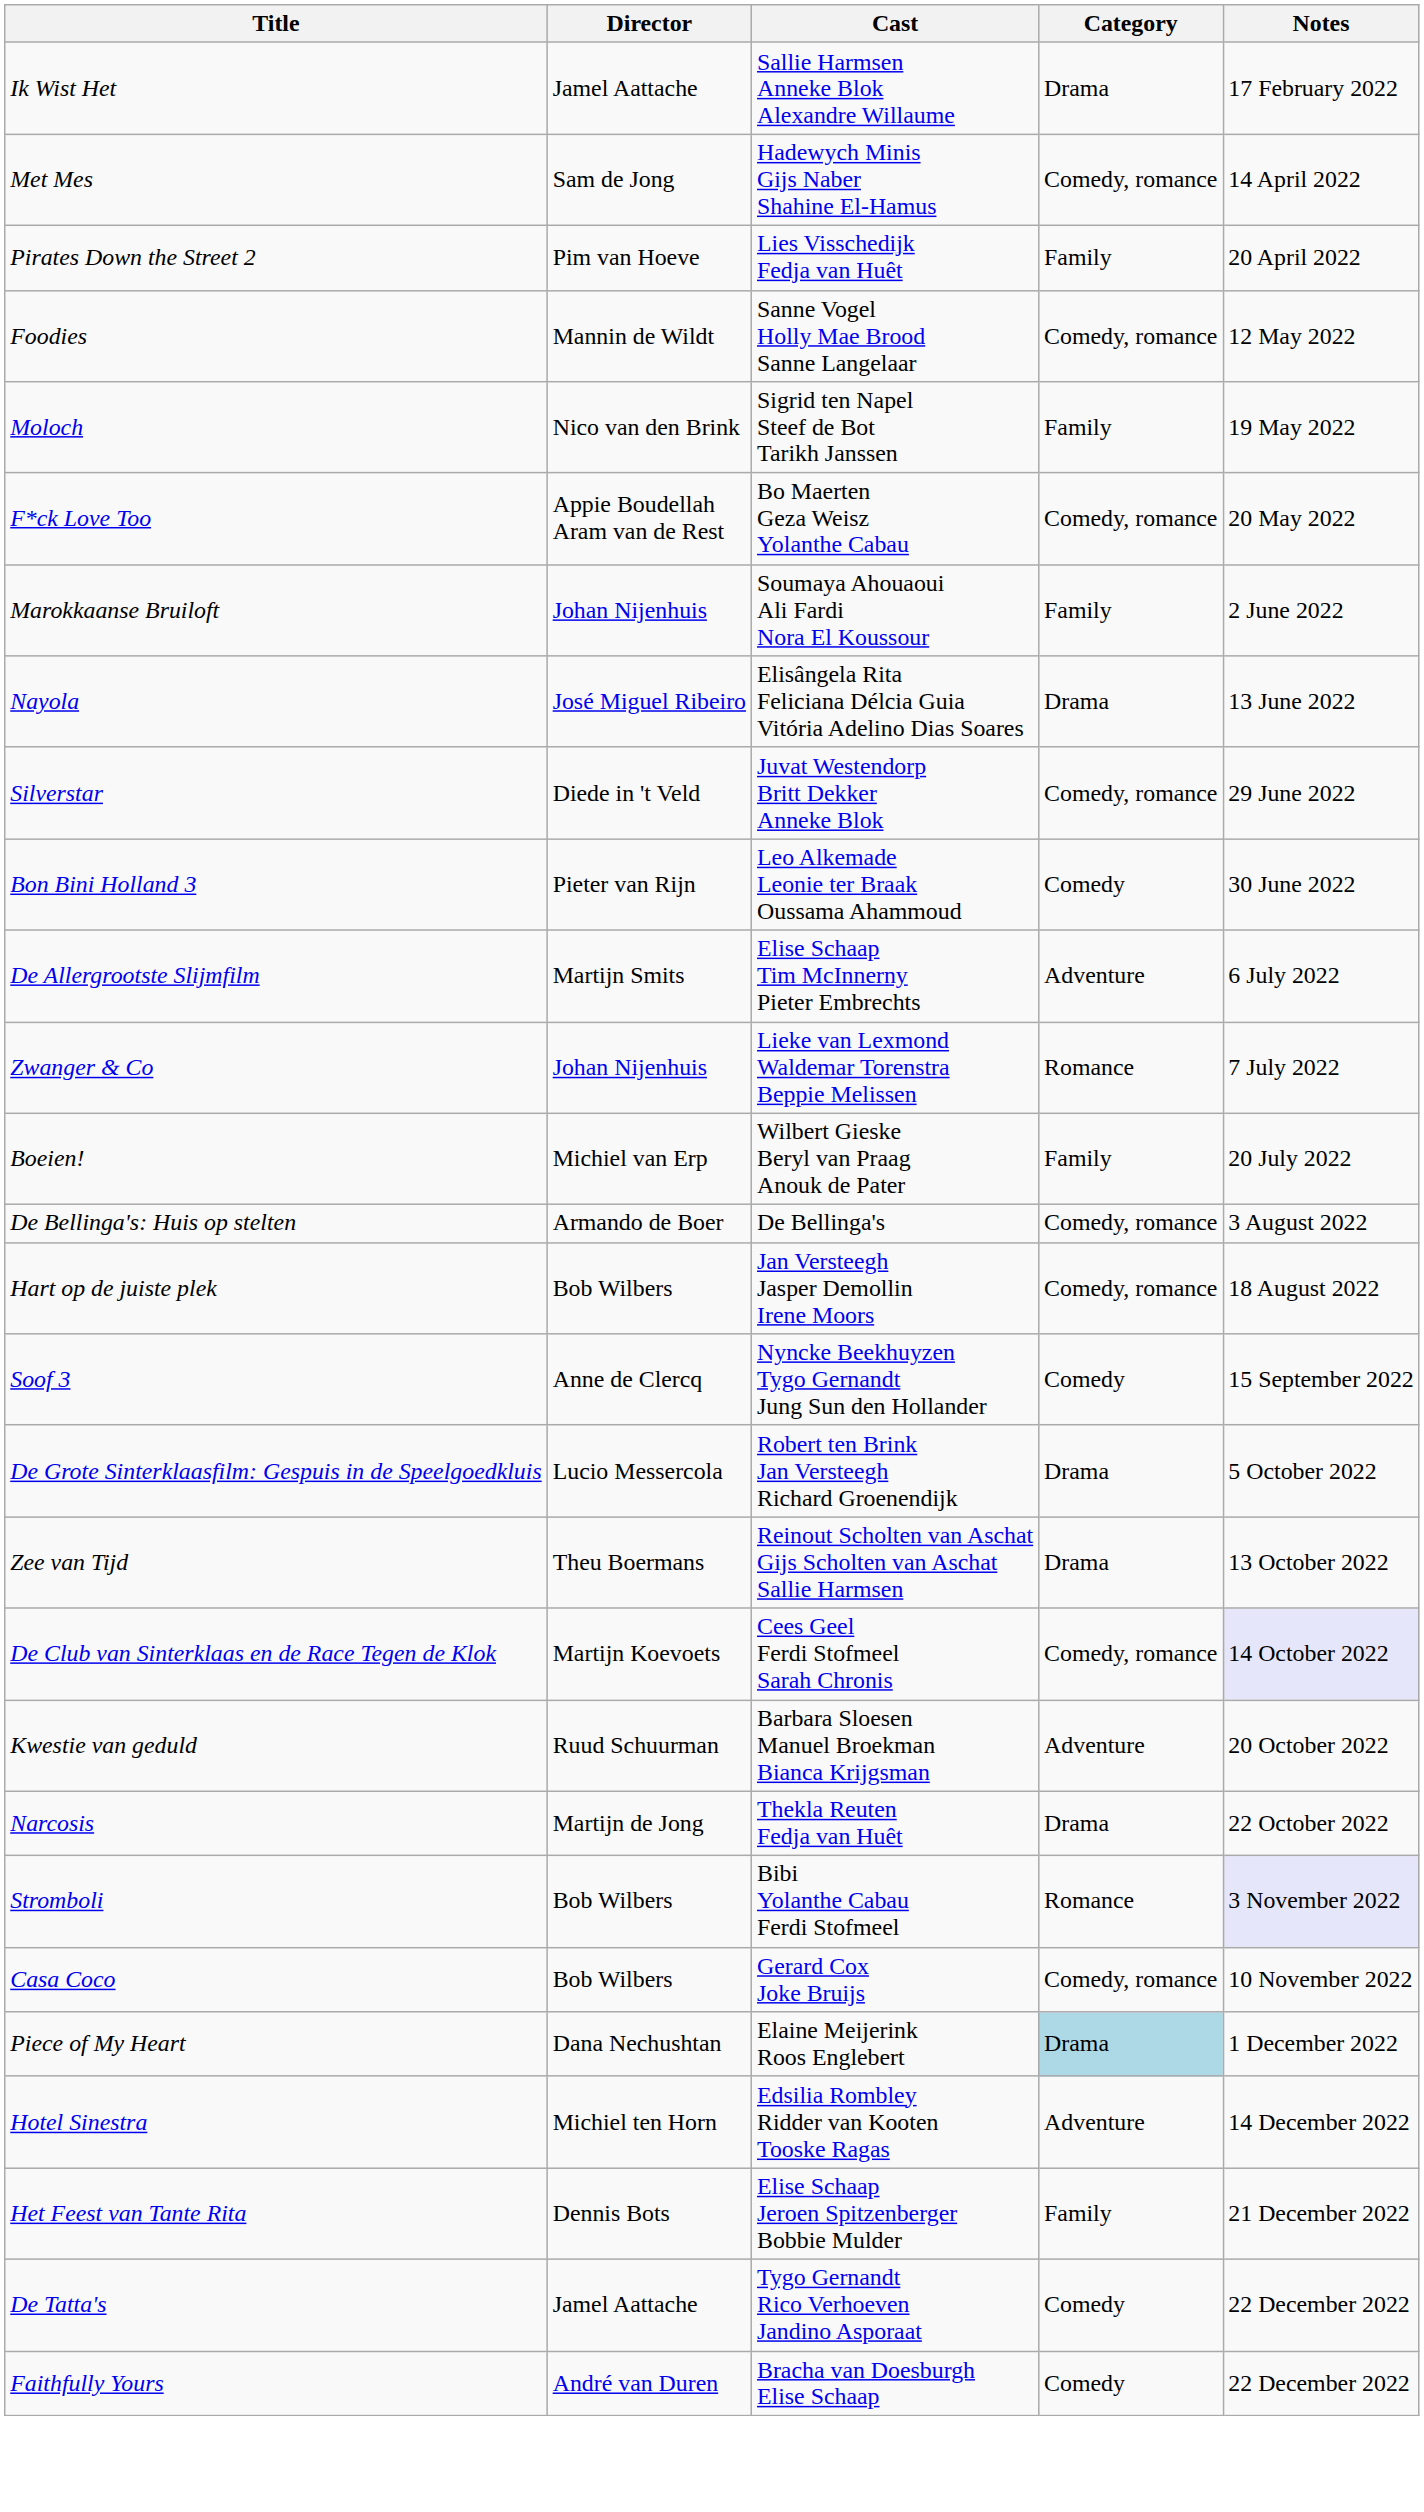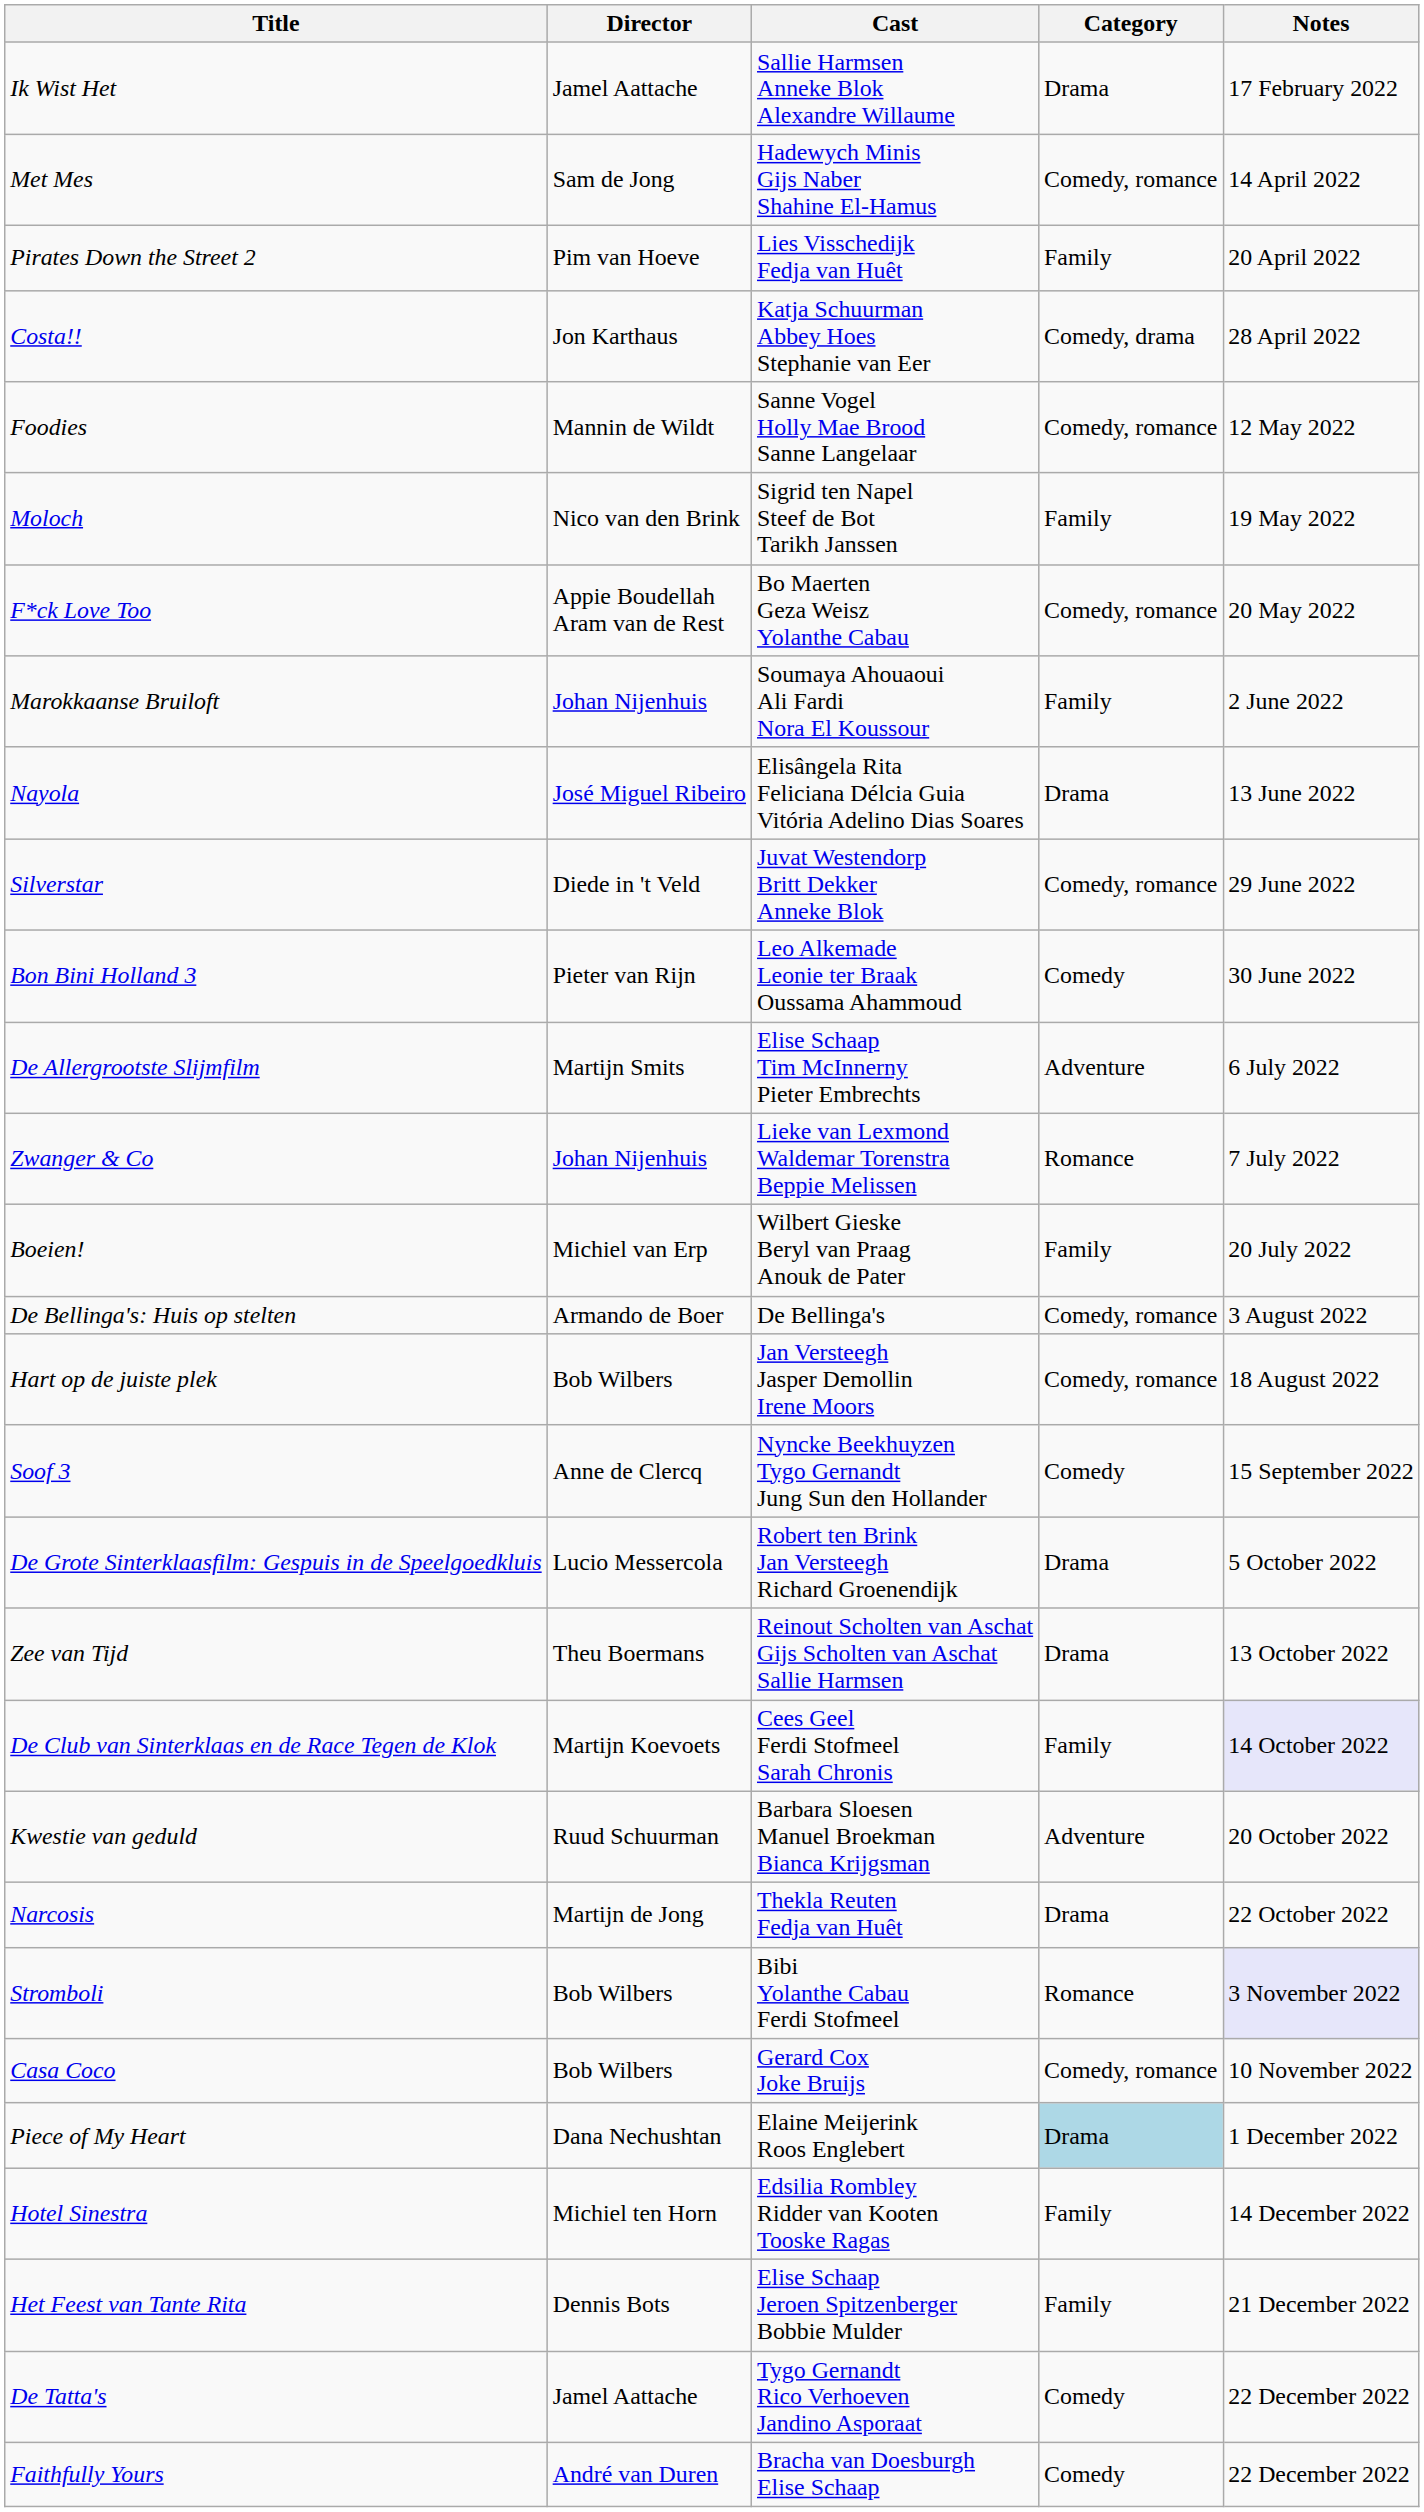 <table class="wikitable">
 <tr>
 <th>Title</th>
 <th>Director</th>
 <th>Cast</th>
 <th>Category</th>
 <th>Notes</th>
 </tr>
 <tr>
 <td><em>Ik Wist Het</em></td>
 <td>Jamel Aattache</td>
 <td><a href='#'>Sallie Harmsen</a><br><a href='#'>Anneke Blok</a><br><a href='#'>Alexandre Willaume</a></td>
 <td>Drama</td>
 <td>17 February 2022</td>
 </tr>
 <tr>
 <td><em>Met Mes</em></td>
 <td>Sam de Jong</td>
 <td><a href='#'>Hadewych Minis</a><br><a href='#'>Gijs Naber</a><br><a href='#'>Shahine El-Hamus</a></td>
 <td>Comedy, romance</td>
 <td>14 April 2022</td>
 </tr>
 <tr>
 <td><em>Pirates Down the Street 2</em></td>
 <td>Pim van Hoeve</td>
 <td><a href='#'>Lies Visschedijk</a><br><a href='#'>Fedja van Huêt</a></td>
 <td>Family</td>
 <td>20 April 2022</td>
+</tr>
+<tr>
+<td><em><a href='#'>Costa!!</a></em></td>
+<td>Jon Karthaus</td>
+<td><a href='#'>Katja Schuurman</a><br><a href='#'>Abbey Hoes</a><br>Stephanie van Eer</td>
+<td>Comedy, drama</td>
+<td>28 April 2022</td>
 </tr>
 <tr>
 <td><em>Foodies</em></td>
 <td>Mannin de Wildt</td>
 <td>Sanne Vogel<br><a href='#'>Holly Mae Brood</a><br>Sanne Langelaar</td>
 <td>Comedy, romance</td>
 <td>12 May 2022</td>
 </tr>
 <tr>
 <td><em><a href='#'>Moloch</a></em></td>
 <td>Nico van den Brink</td>
 <td>Sigrid ten Napel<br>Steef de Bot<br>Tarikh Janssen</td>
 <td>Family</td>
 <td>19 May 2022</td>
 </tr>
 <tr>
 <td><em><a href='#'>F*ck Love Too</a></em></td>
 <td>Appie Boudellah<br>Aram van de Rest</td>
 <td>Bo Maerten<br>Geza Weisz<br><a href='#'>Yolanthe Cabau</a></td>
 <td>Comedy, romance</td>
 <td>20 May 2022</td>
 </tr>
 <tr>
 <td><em>Marokkaanse Bruiloft</em></td>
 <td><a href='#'>Johan Nijenhuis</a></td>
 <td>Soumaya Ahouaoui<br>Ali Fardi<br><a href='#'>Nora El Koussour</a></td>
 <td>Family</td>
 <td>2 June 2022</td>
 </tr>
 <tr>
 <td><em><a href='#'>Nayola</a></em></td>
 <td><a href='#'>José Miguel Ribeiro</a></td>
 <td>Elisângela Rita<br>Feliciana Délcia Guia<br>Vitória Adelino Dias Soares</td>
 <td>Drama</td>
 <td>13 June 2022</td>
 </tr>
 <tr>
 <td><em><a href='#'>Silverstar</a></em></td>
 <td>Diede in 't Veld</td>
 <td><a href='#'>Juvat Westendorp</a><br><a href='#'>Britt Dekker</a><br><a href='#'>Anneke Blok</a></td>
 <td>Comedy, romance</td>
 <td>29 June 2022</td>
 </tr>
 <tr>
 <td><em><a href='#'>Bon Bini Holland 3</a></em></td>
 <td>Pieter van Rijn</td>
 <td><a href='#'>Leo Alkemade</a><br><a href='#'>Leonie ter Braak</a><br>Oussama Ahammoud</td>
 <td>Comedy</td>
 <td>30 June 2022</td>
 </tr>
 <tr>
 <td><em><a href='#'>De Allergrootste Slijmfilm</a></em></td>
 <td>Martijn Smits</td>
 <td><a href='#'>Elise Schaap</a><br><a href='#'>Tim McInnerny</a><br>Pieter Embrechts</td>
 <td>Adventure</td>
 <td>6 July 2022</td>
 </tr>
 <tr>
 <td><em><a href='#'>Zwanger & Co</a></em></td>
 <td><a href='#'>Johan Nijenhuis</a></td>
 <td><a href='#'>Lieke van Lexmond</a><br><a href='#'>Waldemar Torenstra</a><br><a href='#'>Beppie Melissen</a></td>
 <td>Romance</td>
 <td>7 July 2022</td>
 </tr>
 <tr>
 <td><em>Boeien!</em></td>
 <td>Michiel van Erp</td>
 <td>Wilbert Gieske<br>Beryl van Praag<br>Anouk de Pater</td>
 <td>Family</td>
 <td>20 July 2022</td>
 </tr>
 <tr>
 <td><em>De Bellinga's: Huis op stelten</em></td>
 <td>Armando de Boer</td>
 <td>De Bellinga's</td>
 <td>Comedy, romance</td>
 <td>3 August 2022</td>
 </tr>
 <tr>
 <td><em>Hart op de juiste plek</em></td>
 <td>Bob Wilbers</td>
 <td><a href='#'>Jan Versteegh</a><br>Jasper Demollin<br><a href='#'>Irene Moors</a></td>
 <td>Comedy, romance</td>
 <td>18 August 2022</td>
 </tr>
 <tr>
 <td><em><a href='#'>Soof 3</a></em></td>
 <td>Anne de Clercq</td>
 <td><a href='#'>Nyncke Beekhuyzen</a><br><a href='#'>Tygo Gernandt</a><br>Jung Sun den Hollander</td>
 <td>Comedy</td>
 <td>15 September 2022</td>
 </tr>
 <tr>
 <td><em><a href='#'>De Grote Sinterklaasfilm: Gespuis in de Speelgoedkluis</a></em></td>
 <td>Lucio Messercola</td>
 <td><a href='#'>Robert ten Brink</a><br><a href='#'>Jan Versteegh</a><br>Richard Groenendijk</td>
 <td>Drama</td>
 <td>5 October 2022</td>
 </tr>
 <tr>
 <td><em>Zee van Tijd</em></td>
 <td>Theu Boermans</td>
 <td><a href='#'>Reinout Scholten van Aschat</a><br><a href='#'>Gijs Scholten van Aschat</a><br><a href='#'>Sallie Harmsen</a></td>
 <td>Drama</td>
 <td>13 October 2022</td>
 </tr>
 <tr>
 <td><em><a href='#'>De Club van Sinterklaas en de Race Tegen de Klok</a></em></td>
 <td>Martijn Koevoets</td>
 <td><a href='#'>Cees Geel</a><br>Ferdi Stofmeel<br><a href='#'>Sarah Chronis</a></td>
-<td>Comedy, romance</td>
+<td>Family</td>
 <td style="background: lavender;">14 October 2022</td>
 </tr>
 <tr>
 <td><em>Kwestie van geduld</em></td>
 <td>Ruud Schuurman</td>
 <td>Barbara Sloesen<br>Manuel Broekman<br><a href='#'>Bianca Krijgsman</a></td>
 <td>Adventure</td>
 <td>20 October 2022</td>
 </tr>
 <tr>
 <td><em><a href='#'>Narcosis</a></em></td>
 <td>Martijn de Jong</td>
 <td><a href='#'>Thekla Reuten</a><br><a href='#'>Fedja van Huêt</a></td>
 <td>Drama</td>
 <td>22 October 2022</td>
 </tr>
 <tr>
 <td><em><a href='#'>Stromboli</a></em></td>
 <td>Bob Wilbers</td>
 <td>Bibi<br><a href='#'>Yolanthe Cabau</a><br>Ferdi Stofmeel</td>
 <td>Romance</td>
 <td style="background: lavender;">3 November 2022</td>
 </tr>
 <tr>
 <td><em><a href='#'>Casa Coco</a></em></td>
 <td>Bob Wilbers</td>
 <td><a href='#'>Gerard Cox</a><br><a href='#'>Joke Bruijs</a></td>
 <td>Comedy, romance</td>
 <td>10 November 2022</td>
 </tr>
 <tr>
 <td><em>Piece of My Heart</em></td>
 <td>Dana Nechushtan</td>
 <td>Elaine Meijerink<br>Roos Englebert</td>
 <td style="background: lightblue;">Drama</td>
 <td>1 December 2022</td>
 </tr>
 <tr>
 <td><em><a href='#'>Hotel Sinestra</a></em></td>
 <td>Michiel ten Horn</td>
 <td><a href='#'>Edsilia Rombley</a><br>Ridder van Kooten<br><a href='#'>Tooske Ragas</a></td>
-<td>Adventure</td>
+<td>Family</td>
 <td>14 December 2022</td>
 </tr>
 <tr>
 <td><em><a href='#'>Het Feest van Tante Rita</a></em></td>
 <td>Dennis Bots</td>
 <td><a href='#'>Elise Schaap</a><br><a href='#'>Jeroen Spitzenberger</a><br>Bobbie Mulder</td>
 <td>Family</td>
 <td>21 December 2022</td>
 </tr>
 <tr>
 <td><em><a href='#'>De Tatta's</a></em></td>
 <td>Jamel Aattache</td>
 <td><a href='#'>Tygo Gernandt</a><br><a href='#'>Rico Verhoeven</a><br><a href='#'>Jandino Asporaat</a></td>
 <td>Comedy</td>
 <td>22 December 2022</td>
 </tr>
 <tr>
 <td><em><a href='#'>Faithfully Yours</a></em></td>
 <td><a href='#'>André van Duren</a></td>
 <td><a href='#'>Bracha van Doesburgh</a><br><a href='#'>Elise Schaap</a></td>
 <td>Comedy</td>
 <td>22 December 2022</td>
 </tr>
 </table>
